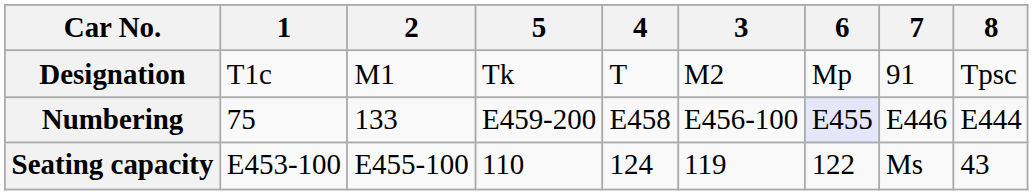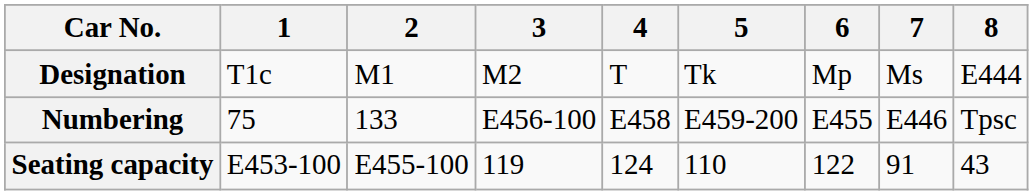 <table class="wikitable">
 <tr>
 <th>Car No.</th>
 <th>1</th>
 <th>2</th>
+<th>3</th>
+<th>4</th>
 <th>5</th>
-<th>4</th>
-<th>3</th>
 <th>6</th>
 <th>7</th>
 <th>8</th>
 </tr>
 <tr>
 <th>Designation</th>
 <td>T1c</td>
 <td>M1</td>
+<td>M2</td>
+<td>T</td>
 <td>Tk</td>
-<td>T</td>
-<td>M2</td>
 <td>Mp</td>
-<td>91</td>
-<td>Tpsc</td>
+<td>Ms</td>
+<td>E444</td>
 </tr>
 <tr>
 <th>Numbering</th>
 <td>75</td>
 <td>133</td>
+<td>E456-100</td>
+<td>E458</td>
 <td>E459-200</td>
-<td>E458</td>
-<td>E456-100</td>
-<td style="background: lavender;">E455</td>
+<td>E455</td>
 <td>E446</td>
-<td>E444</td>
+<td>Tpsc</td>
 </tr>
 <tr>
 <th>Seating capacity</th>
 <td>E453-100</td>
 <td>E455-100</td>
+<td>119</td>
+<td>124</td>
 <td>110</td>
-<td>124</td>
-<td>119</td>
 <td>122</td>
-<td>Ms</td>
+<td>91</td>
 <td>43</td>
 </tr>
 </table>
